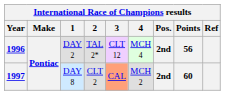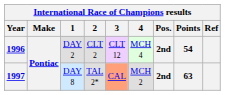 <table class="wikitable" style="text-align:center; font-size:75%">
 <tr>
 <th colspan=9><a href='#'>International Race of Champions</a> results</th>
 </tr>
 <tr>
 <th>Year</th>
 <th>Make</th>
 <th>1</th>
 <th>2</th>
 <th>3</th>
 <th>4</th>
 <th>Pos.</th>
 <th>Points</th>
 <th>Ref</th>
 </tr>
 <tr>
 <th><a href='#'>1996</a></th>
 <th rowspan=2><a href='#'>Pontiac</a></th>
 <td style="background:#DFDFDF;"><a href='#'>DAY</a><br><small>2</small></td>
-<td style="background:#DFDFDF;"><a href='#'>TAL</a><br><small>2*</small></td>
+<td style="background:#DFDFDF;"><a href='#'>CLT</a><br><small>2</small></td>
 <td style="background:#EFCFFF;"><a href='#'>CLT</a><br><small>12</small></td>
 <td style="background:#DFFFDF;"><a href='#'>MCH</a><br><small>4</small></td>
 <th>2nd</th>
-<th>56</th>
+<th>54</th>
 <th></th>
 </tr>
 <tr>
 <th><a href='#'>1997</a></th>
 <td style="background:#CFEAFF;"><a href='#'>DAY</a><br><small>8</small></td>
-<td style="background:#DFDFDF;"><a href='#'>CLT</a><br><small>2</small></td>
+<td style="background:#DFDFDF;"><a href='#'>TAL</a><br><small>2*</small></td>
 <td style="background: lightsalmon;"><a href='#'>CAL</a></td>
 <td style="background:#DFDFDF;"><a href='#'>MCH</a><br><small>2</small></td>
 <th>2nd</th>
-<th>60</th>
+<th>63</th>
 <th></th>
 </tr>
 </table>
